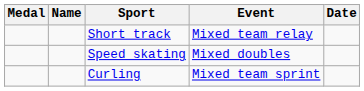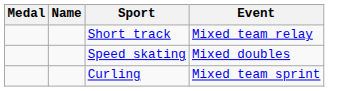 <table class="wikitable sortable" style="font-size: 95%">
 <tr>
 <th>Medal</th>
 <th>Name</th>
 <th>Sport</th>
 <th>Event</th>
-<th>Date</th>
 </tr>
 <tr>
 <td></td>
 <td></td>
 <td><a href='#'>Short track</a></td>
 <td><a href='#'>Mixed team relay</a></td>
-<td></td>
 </tr>
 <tr>
 <td></td>
 <td></td>
 <td><a href='#'>Speed skating</a></td>
 <td><a href='#'>Mixed doubles</a></td>
-<td></td>
 </tr>
 <tr>
 <td></td>
 <td></td>
 <td><a href='#'>Curling</a></td>
 <td><a href='#'>Mixed team sprint</a></td>
-<td></td>
 </tr>
 </table>
